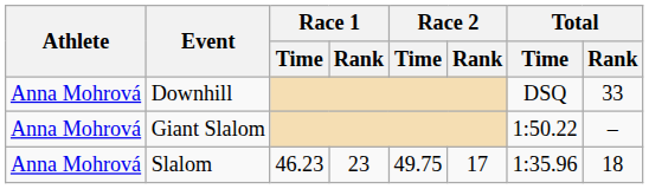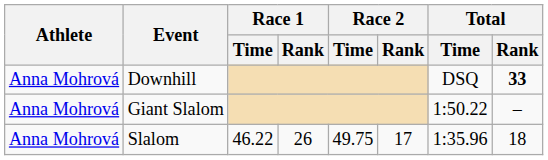 <table class="wikitable" style="font-size:90%">
 <tr>
 <th rowspan="2">Athlete</th>
 <th rowspan="2">Event</th>
 <th colspan="2">Race 1</th>
 <th colspan="2">Race 2</th>
 <th colspan="2">Total</th>
 </tr>
 <tr>
 <th>Time</th>
 <th>Rank</th>
 <th>Time</th>
 <th>Rank</th>
 <th>Time</th>
 <th>Rank</th>
 </tr>
 <tr>
 <td><a href='#'>Anna Mohrová</a></td>
 <td>Downhill</td>
 <td colspan="4" bgcolor="wheat"></td>
 <td align="center">DSQ</td>
-<td align="center">33</td>
+<td align="center"><strong>33</strong></td>
 </tr>
 <tr>
 <td><a href='#'>Anna Mohrová</a></td>
 <td>Giant Slalom</td>
 <td colspan="4" bgcolor="wheat"></td>
 <td align="center">1:50.22</td>
 <td align="center">–</td>
 </tr>
 <tr>
 <td><a href='#'>Anna Mohrová</a></td>
 <td>Slalom</td>
-<td align="center">46.23</td>
-<td align="center">23</td>
+<td align="center">46.22</td>
+<td align="center">26</td>
 <td align="center">49.75</td>
 <td align="center">17</td>
 <td align="center">1:35.96</td>
 <td align="center">18</td>
 </tr>
 </table>
